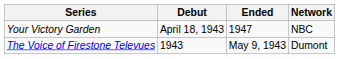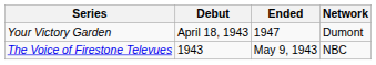 <table class="wikitable">
 <tr>
 <th>Series</th>
 <th>Debut</th>
 <th>Ended</th>
 <th>Network</th>
 </tr>
 <tr>
 <td><em>Your Victory Garden</em></td>
 <td>April 18, 1943</td>
 <td>1947</td>
-<td>NBC</td>
+<td>Dumont</td>
 </tr>
 <tr>
 <td><em><a href='#'>The Voice of Firestone Televues</a></em></td>
 <td>1943</td>
 <td>May 9, 1943</td>
-<td>Dumont</td>
+<td>NBC</td>
 </tr>
 </table>
